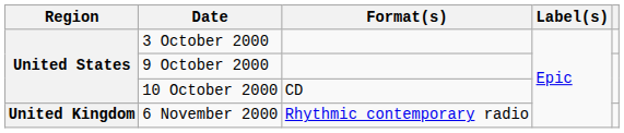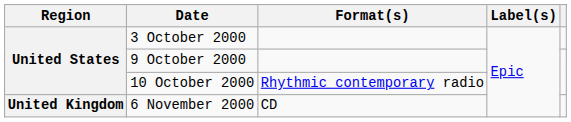 <table class="wikitable plainrowheaders">
 <tr>
 <th scope="col">Region</th>
 <th scope="col">Date</th>
 <th scope="col">Format(s)</th>
 <th scope="col">Label(s)</th>
 <th scope="col"></th>
 </tr>
 <tr>
 <th scope="row" rowspan="3">United States</th>
 <td>3 October 2000</td>
 <td></td>
 <td rowspan="4"><a href='#'>Epic</a></td>
 <td></td>
 </tr>
 <tr>
 <td>9 October 2000</td>
 <td></td>
 <td rowspan="2"></td>
 </tr>
 <tr>
 <td>10 October 2000</td>
-<td>CD</td>
+<td><a href='#'>Rhythmic contemporary</a> radio</td>
 </tr>
 <tr>
 <th scope="row">United Kingdom</th>
 <td>6 November 2000</td>
-<td><a href='#'>Rhythmic contemporary</a> radio</td>
+<td>CD</td>
 <td></td>
 </tr>
 </table>
